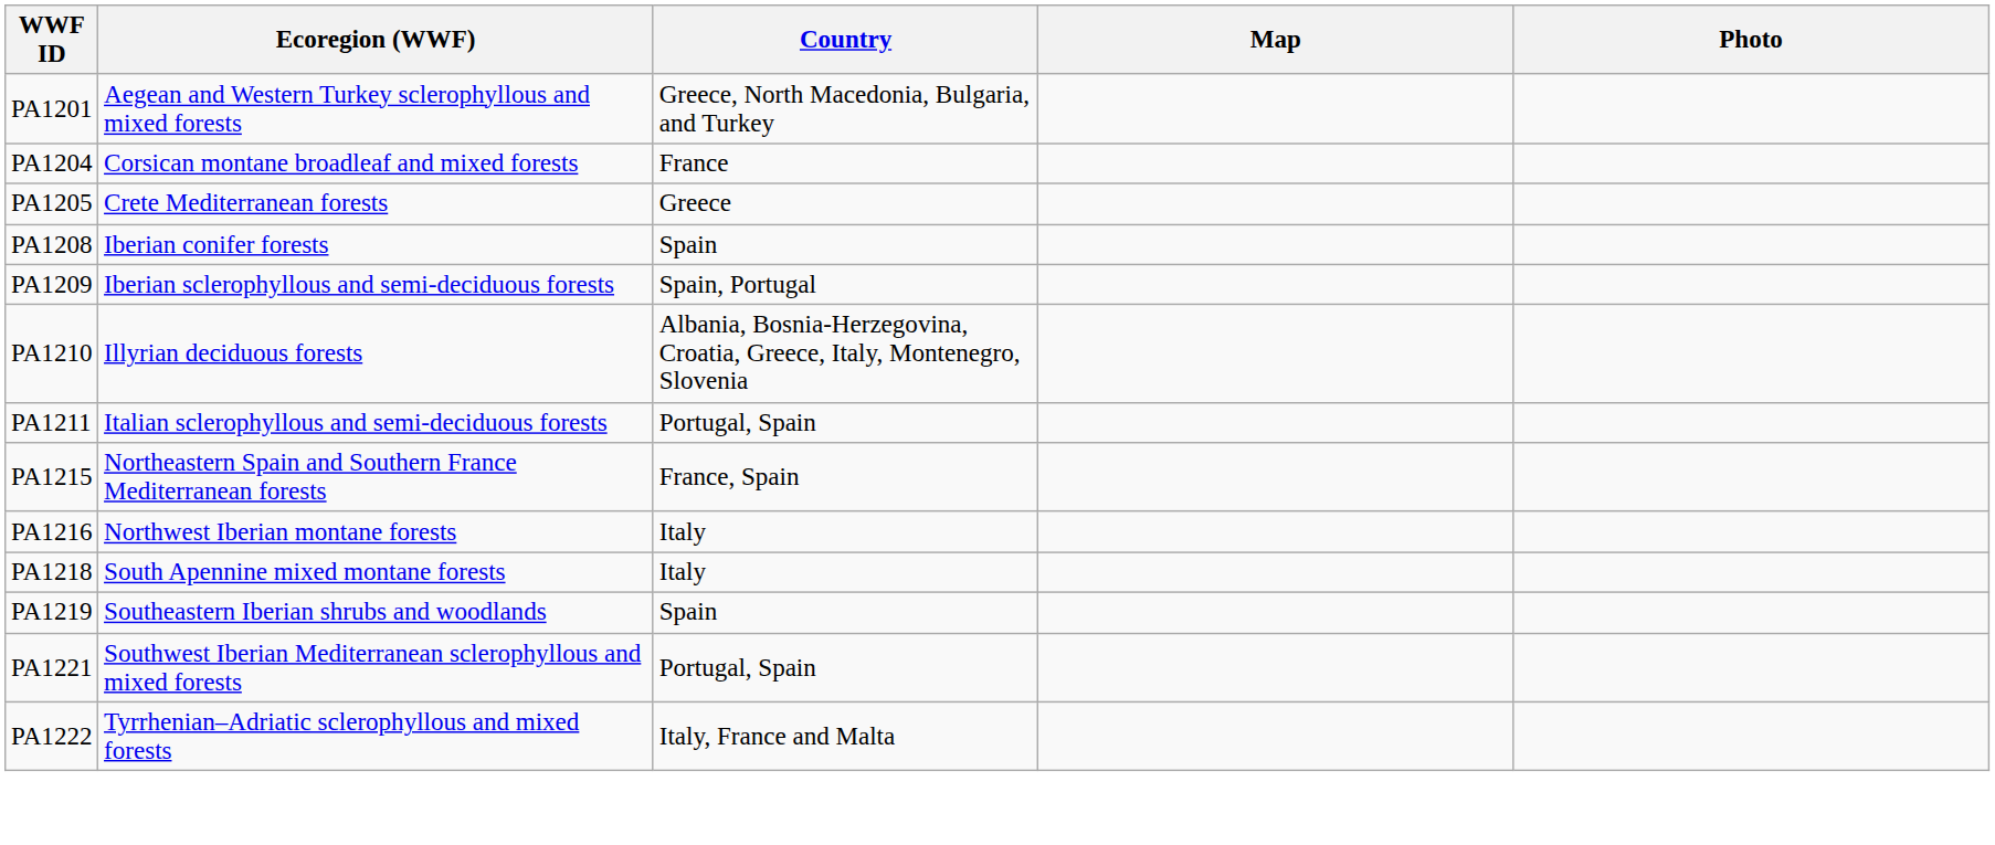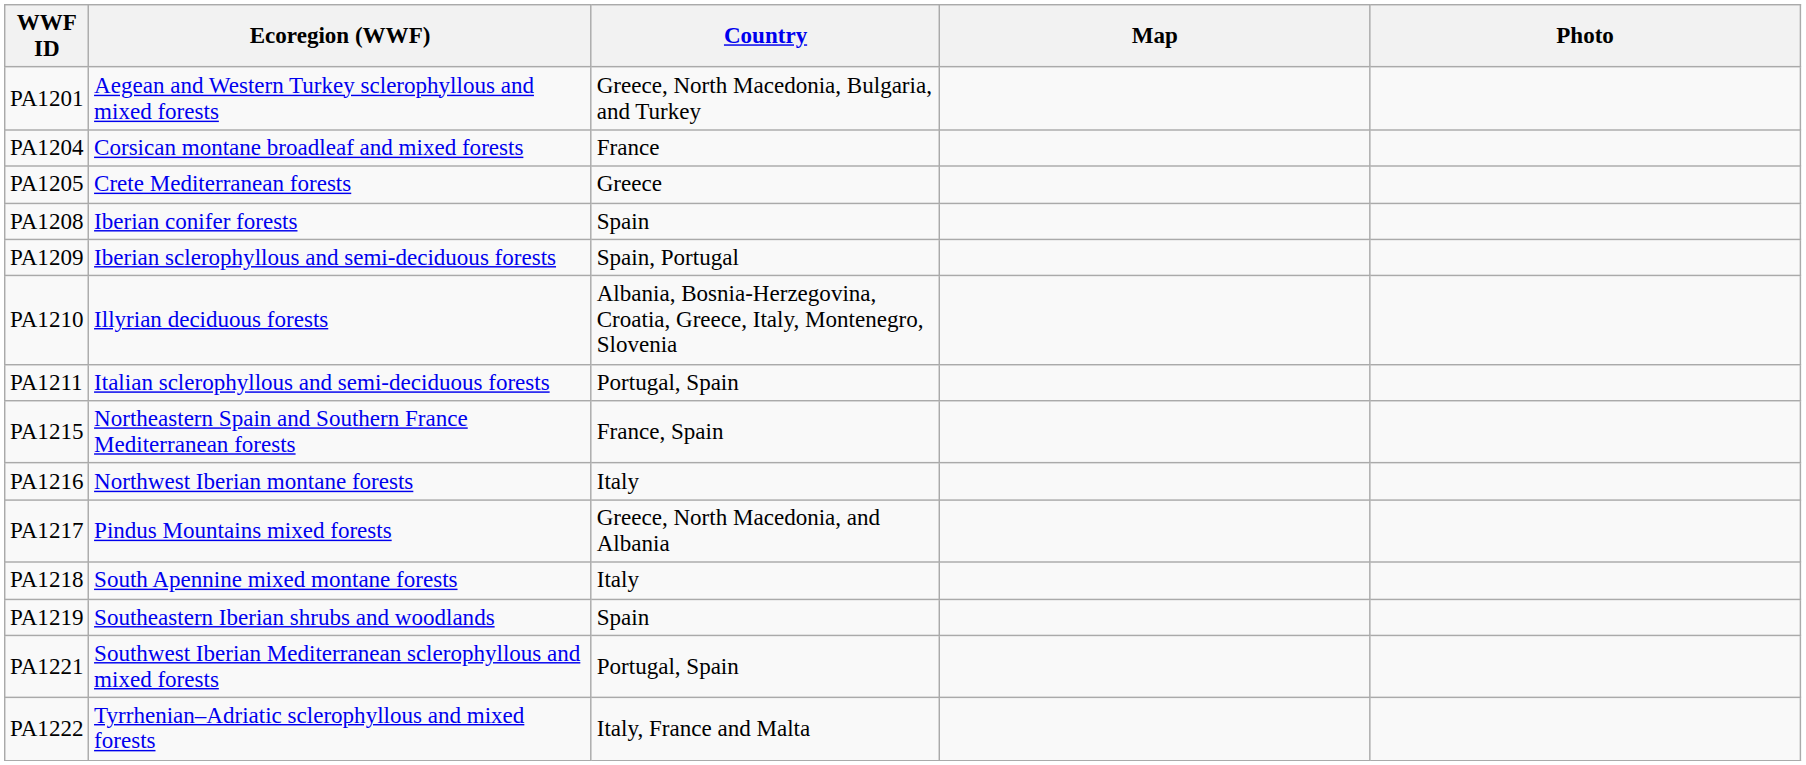 <table class="sortable wikitable">
 <tr>
 <th width="1%">WWF ID</th>
 <th width="29%">Ecoregion (WWF)</th>
 <th width="20%"><a href='#'>Country</a></th>
 <th width="25%">Map</th>
 <th width="25%">Photo</th>
 </tr>
 <tr>
 <td>PA1201</td>
 <td><a href='#'>Aegean and Western Turkey sclerophyllous and mixed forests</a></td>
 <td>Greece, North Macedonia, Bulgaria, and Turkey</td>
 <td></td>
 <td></td>
 </tr>
 <tr>
 <td>PA1204</td>
 <td><a href='#'>Corsican montane broadleaf and mixed forests</a></td>
 <td>France</td>
 <td></td>
 <td></td>
 </tr>
 <tr>
 <td>PA1205</td>
 <td><a href='#'>Crete Mediterranean forests</a></td>
 <td>Greece</td>
 <td></td>
 <td></td>
 </tr>
 <tr>
 <td>PA1208</td>
 <td><a href='#'>Iberian conifer forests</a></td>
 <td>Spain</td>
 <td></td>
 <td></td>
 </tr>
 <tr>
 <td>PA1209</td>
 <td><a href='#'>Iberian sclerophyllous and semi-deciduous forests</a></td>
 <td>Spain, Portugal</td>
 <td></td>
 <td></td>
 </tr>
 <tr>
 <td>PA1210</td>
 <td><a href='#'>Illyrian deciduous forests</a></td>
 <td>Albania, Bosnia-Herzegovina, Croatia, Greece, Italy, Montenegro, Slovenia</td>
 <td></td>
 <td></td>
 </tr>
 <tr>
 <td>PA1211</td>
 <td><a href='#'>Italian sclerophyllous and semi-deciduous forests</a></td>
 <td>Portugal, Spain</td>
 <td></td>
 <td></td>
 </tr>
 <tr>
 <td>PA1215</td>
 <td><a href='#'>Northeastern Spain and Southern France Mediterranean forests</a></td>
 <td>France, Spain</td>
 <td></td>
 <td></td>
 </tr>
 <tr>
 <td>PA1216</td>
 <td><a href='#'>Northwest Iberian montane forests</a></td>
 <td>Italy</td>
 <td></td>
 <td></td>
 </tr>
 <tr>
+<td>PA1217</td>
+<td><a href='#'>Pindus Mountains mixed forests</a></td>
+<td>Greece, North Macedonia, and Albania</td>
+<td></td>
+<td></td>
+</tr>
+<tr>
 <td>PA1218</td>
 <td><a href='#'>South Apennine mixed montane forests</a></td>
 <td>Italy</td>
 <td></td>
 <td></td>
 </tr>
 <tr>
 <td>PA1219</td>
 <td><a href='#'>Southeastern Iberian shrubs and woodlands</a></td>
 <td>Spain</td>
 <td></td>
 <td></td>
 </tr>
 <tr>
 <td>PA1221</td>
 <td><a href='#'>Southwest Iberian Mediterranean sclerophyllous and mixed forests</a></td>
 <td>Portugal, Spain</td>
 <td></td>
 <td></td>
 </tr>
 <tr>
 <td>PA1222</td>
 <td><a href='#'>Tyrrhenian–Adriatic sclerophyllous and mixed forests</a></td>
 <td>Italy, France and Malta</td>
 <td></td>
 <td></td>
 </tr>
 </table>
